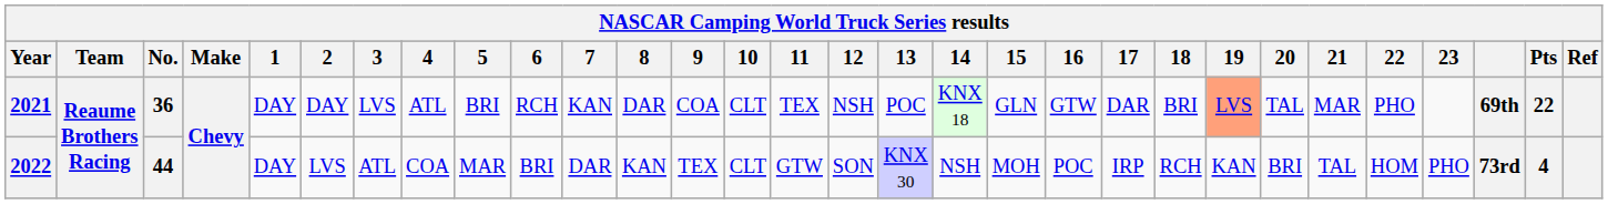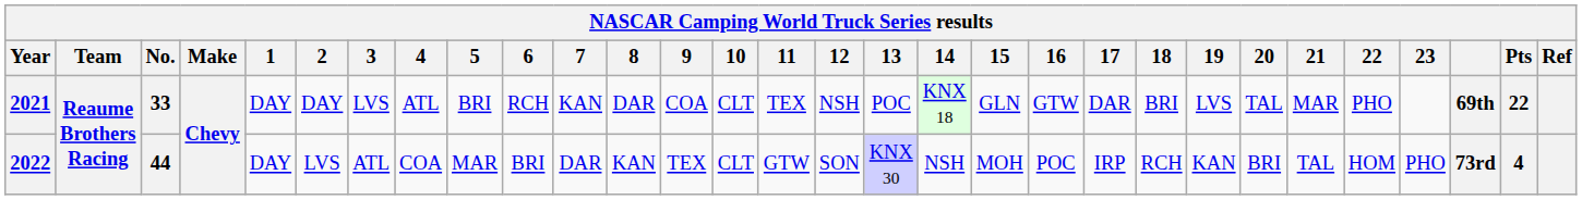 <table class="wikitable" style="text-align:center; font-size:75%">
 <tr>
 <th colspan=45><a href='#'>NASCAR Camping World Truck Series</a> results</th>
 </tr>
 <tr>
 <th>Year</th>
 <th>Team</th>
 <th>No.</th>
 <th>Make</th>
 <th>1</th>
 <th>2</th>
 <th>3</th>
 <th>4</th>
 <th>5</th>
 <th>6</th>
 <th>7</th>
 <th>8</th>
 <th>9</th>
 <th>10</th>
 <th>11</th>
 <th>12</th>
 <th>13</th>
 <th>14</th>
 <th>15</th>
 <th>16</th>
 <th>17</th>
 <th>18</th>
 <th>19</th>
 <th>20</th>
 <th>21</th>
 <th>22</th>
 <th>23</th>
 <th></th>
 <th>Pts</th>
 <th>Ref</th>
 </tr>
 <tr>
 <th><a href='#'>2021</a></th>
 <th rowspan=2><a href='#'>Reaume Brothers Racing</a></th>
-<th>36</th>
+<th>33</th>
 <th rowspan=2><a href='#'>Chevy</a></th>
 <td><a href='#'>DAY</a></td>
 <td><a href='#'>DAY</a></td>
 <td><a href='#'>LVS</a></td>
 <td><a href='#'>ATL</a></td>
 <td><a href='#'>BRI</a></td>
 <td><a href='#'>RCH</a></td>
 <td><a href='#'>KAN</a></td>
 <td><a href='#'>DAR</a></td>
 <td><a href='#'>COA</a></td>
 <td><a href='#'>CLT</a></td>
 <td><a href='#'>TEX</a></td>
 <td><a href='#'>NSH</a></td>
 <td><a href='#'>POC</a></td>
 <td style="background:#DFFFDF;"><a href='#'>KNX</a><br><small>18</small></td>
 <td><a href='#'>GLN</a></td>
 <td><a href='#'>GTW</a></td>
 <td><a href='#'>DAR</a></td>
 <td><a href='#'>BRI</a></td>
-<td style="background: lightsalmon;"><a href='#'>LVS</a></td>
+<td><a href='#'>LVS</a></td>
 <td><a href='#'>TAL</a></td>
 <td><a href='#'>MAR</a></td>
 <td><a href='#'>PHO</a></td>
 <td></td>
 <th>69th</th>
 <th>22</th>
 <th></th>
 </tr>
 <tr>
 <th><a href='#'>2022</a></th>
 <th>44</th>
 <td><a href='#'>DAY</a></td>
 <td><a href='#'>LVS</a></td>
 <td><a href='#'>ATL</a></td>
 <td><a href='#'>COA</a></td>
 <td><a href='#'>MAR</a></td>
 <td><a href='#'>BRI</a></td>
 <td><a href='#'>DAR</a></td>
 <td><a href='#'>KAN</a></td>
 <td><a href='#'>TEX</a></td>
 <td><a href='#'>CLT</a></td>
 <td><a href='#'>GTW</a></td>
 <td><a href='#'>SON</a></td>
 <td style="background:#CFCFFF;"><a href='#'>KNX</a><br><small>30</small></td>
 <td><a href='#'>NSH</a></td>
 <td><a href='#'>MOH</a></td>
 <td><a href='#'>POC</a></td>
 <td><a href='#'>IRP</a></td>
 <td><a href='#'>RCH</a></td>
 <td><a href='#'>KAN</a></td>
 <td><a href='#'>BRI</a></td>
 <td><a href='#'>TAL</a></td>
 <td><a href='#'>HOM</a></td>
 <td><a href='#'>PHO</a></td>
 <th>73rd</th>
 <th>4</th>
 <th></th>
 </tr>
 </table>
